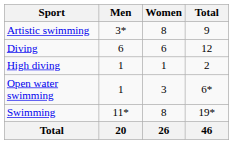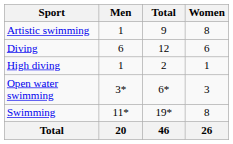 <table class="wikitable sortable" style="text-align:center;">
 <tr>
 <th width=130>Sport</th>
 <th width=55>Men</th>
+<th width=55>Total</th>
 <th width=55>Women</th>
-<th width=55>Total</th>
 </tr>
 <tr>
 <td align=left><a href='#'>Artistic swimming</a></td>
-<td>3*</td>
+<td>1</td>
+<td>9</td>
 <td>8</td>
-<td>9</td>
 </tr>
 <tr>
 <td align=left><a href='#'>Diving</a></td>
 <td>6</td>
+<td>12</td>
 <td>6</td>
-<td>12</td>
 </tr>
 <tr>
 <td align=left><a href='#'>High diving</a></td>
 <td>1</td>
+<td>2</td>
 <td>1</td>
-<td>2</td>
 </tr>
 <tr>
 <td align=left><a href='#'>Open water swimming</a></td>
-<td>1</td>
+<td>3*</td>
+<td>6*</td>
 <td>3</td>
-<td>6*</td>
 </tr>
 <tr>
 <td align=left><a href='#'>Swimming</a></td>
 <td>11*</td>
+<td>19*</td>
 <td>8</td>
-<td>19*</td>
 </tr>
 <tr>
 <th>Total</th>
 <th>20</th>
+<th><strong>46</strong></th>
 <th>26</th>
-<th><strong>46</strong></th>
 </tr>
 </table>
